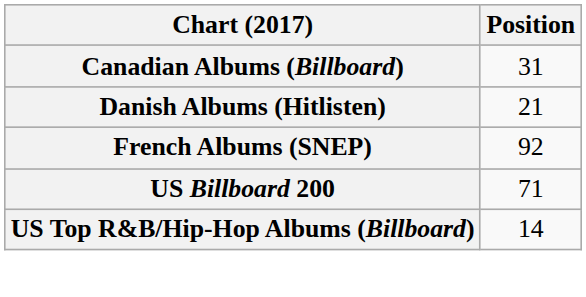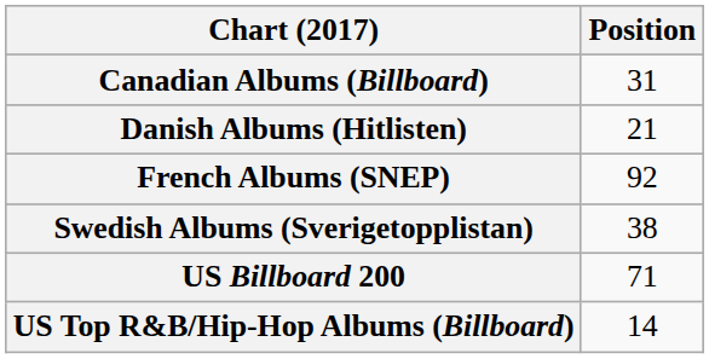 <table class="wikitable sortable plainrowheaders" style="text-align:center">
 <tr>
 <th scope="col">Chart (2017)</th>
 <th scope="col">Position</th>
 </tr>
 <tr>
 <th scope="row">Canadian Albums (<em>Billboard</em>)</th>
 <td>31</td>
 </tr>
 <tr>
 <th scope="row">Danish Albums (Hitlisten)</th>
 <td>21</td>
 </tr>
 <tr>
 <th scope="row">French Albums (SNEP)</th>
 <td>92</td>
 </tr>
 <tr>
+<th scope="row">Swedish Albums (Sverigetopplistan)</th>
+<td>38</td>
+</tr>
+<tr>
 <th scope="row">US <em>Billboard</em> 200</th>
 <td>71</td>
 </tr>
 <tr>
 <th scope="row">US Top R&B/Hip-Hop Albums (<em>Billboard</em>)</th>
 <td>14</td>
 </tr>
 </table>
